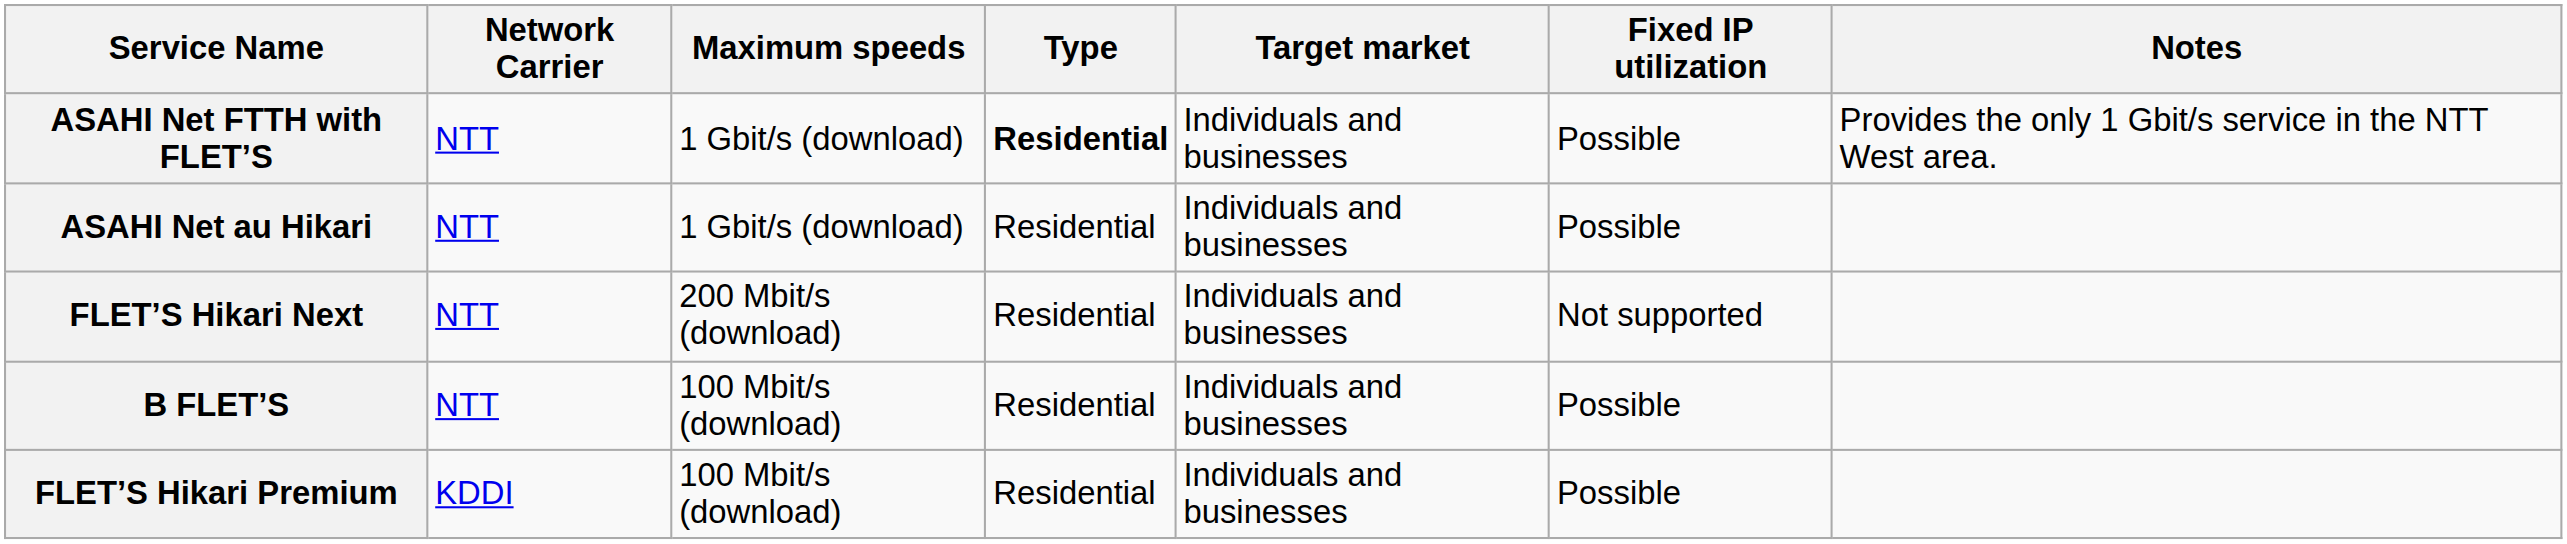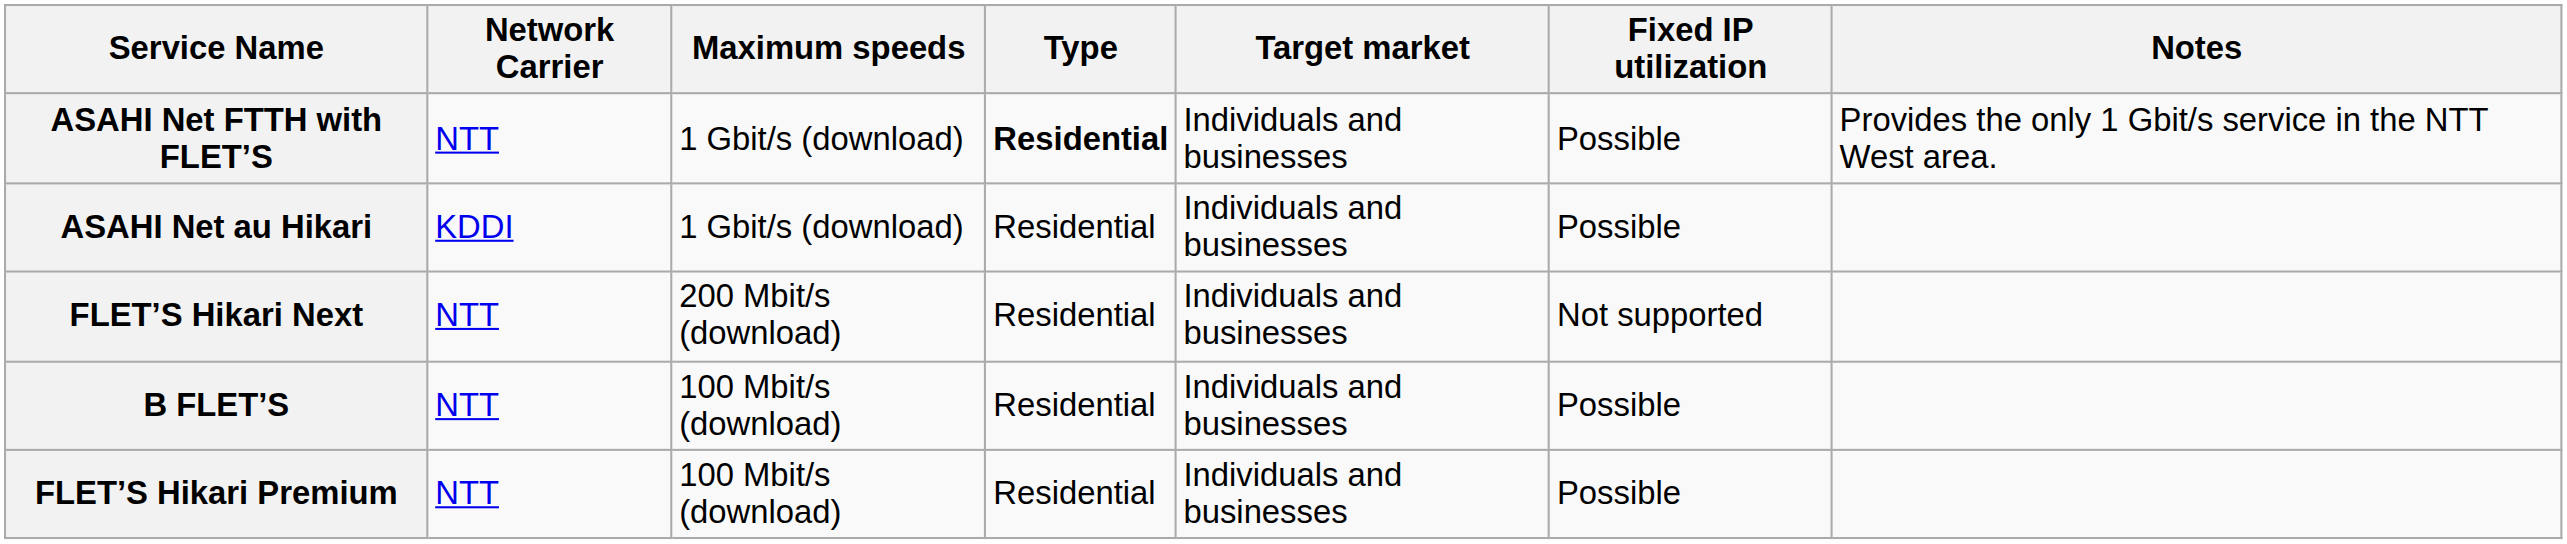 <table class="wikitable">
 <tr>
 <th>Service Name</th>
 <th>Network Carrier</th>
 <th>Maximum speeds</th>
 <th>Type</th>
 <th>Target market</th>
 <th>Fixed IP utilization</th>
 <th>Notes</th>
 </tr>
 <tr>
 <th>ASAHI Net FTTH with FLET’S</th>
 <td><a href='#'>NTT</a></td>
 <td>1 Gbit/s (download)</td>
 <td><strong>Residential</strong></td>
 <td>Individuals and businesses</td>
 <td>Possible</td>
 <td>Provides the only 1 Gbit/s service in the NTT West area.</td>
 </tr>
 <tr>
 <th>ASAHI Net au Hikari</th>
-<td><a href='#'>NTT</a></td>
+<td><a href='#'>KDDI</a></td>
 <td>1 Gbit/s (download)</td>
 <td>Residential</td>
 <td>Individuals and businesses</td>
 <td>Possible</td>
 <td></td>
 </tr>
 <tr>
 <th>FLET’S Hikari Next</th>
 <td><a href='#'>NTT</a></td>
 <td>200 Mbit/s (download)</td>
 <td>Residential</td>
 <td>Individuals and businesses</td>
 <td>Not supported</td>
 <td></td>
 </tr>
 <tr>
 <th>B FLET’S</th>
 <td><a href='#'>NTT</a></td>
 <td>100 Mbit/s (download)</td>
 <td>Residential</td>
 <td>Individuals and businesses</td>
 <td>Possible</td>
 <td></td>
 </tr>
 <tr>
 <th>FLET’S Hikari Premium</th>
-<td><a href='#'>KDDI</a></td>
+<td><a href='#'>NTT</a></td>
 <td>100 Mbit/s (download)</td>
 <td>Residential</td>
 <td>Individuals and businesses</td>
 <td>Possible</td>
 <td></td>
 </tr>
 </table>
